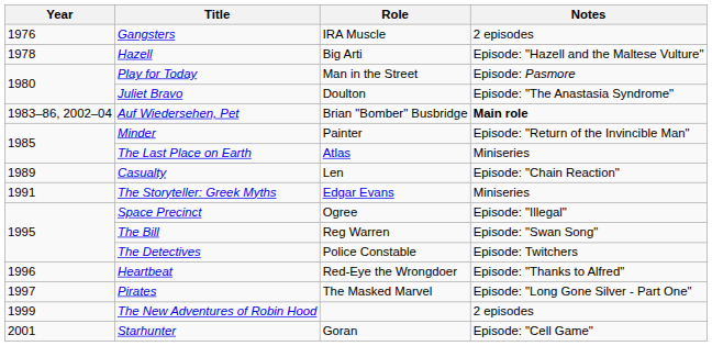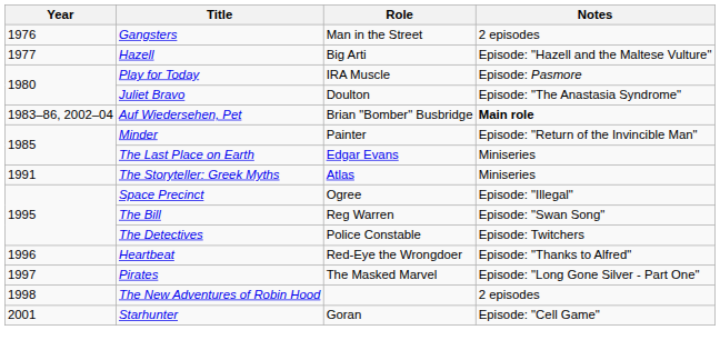 <table class="wikitable sortable plainrowheaders">
 <tr>
 <th>Year</th>
 <th>Title</th>
 <th>Role</th>
 <th>Notes</th>
 </tr>
 <tr>
 <td>1976</td>
 <td><em><a href='#'>Gangsters</a></em></td>
-<td>IRA Muscle</td>
+<td>Man in the Street</td>
 <td>2 episodes</td>
 </tr>
 <tr>
-<td>1978</td>
+<td>1977</td>
 <td><a href='#'><em>Hazell</em></a></td>
 <td>Big Arti</td>
 <td>Episode: "Hazell and the Maltese Vulture"</td>
 </tr>
 <tr>
 <td rowspan="2">1980</td>
 <td><em><a href='#'>Play for Today</a></em></td>
-<td>Man in the Street</td>
+<td>IRA Muscle</td>
 <td>Episode: <em>Pasmore</em></td>
 </tr>
 <tr>
 <td><a href='#'><em>Juliet Bravo</em></a></td>
 <td>Doulton</td>
 <td>Episode: "The Anastasia Syndrome"</td>
 </tr>
 <tr>
 <td>1983–86, 2002–04</td>
 <td><em><a href='#'>Auf Wiedersehen, Pet</a></em></td>
 <td>Brian "Bomber" Busbridge</td>
 <td><strong>Main role</strong></td>
 </tr>
 <tr>
 <td rowspan=2>1985</td>
 <td><em><a href='#'>Minder</a></em></td>
 <td>Painter</td>
 <td>Episode: "Return of the Invincible Man"</td>
 </tr>
 <tr>
 <td><em><a href='#'>The Last Place on Earth</a></em></td>
-<td><a href='#'>Atlas</a></td>
+<td><a href='#'>Edgar Evans</a></td>
 <td>Miniseries</td>
-</tr>
-<tr>
-<td>1989</td>
-<td><em><a href='#'>Casualty</a></em></td>
-<td>Len</td>
-<td>Episode: "Chain Reaction"</td>
 </tr>
 <tr>
 <td>1991</td>
 <td><em><a href='#'>The Storyteller: Greek Myths</a></em></td>
-<td><a href='#'>Edgar Evans</a></td>
+<td><a href='#'>Atlas</a></td>
 <td>Miniseries</td>
 </tr>
 <tr>
 <td rowspan="3">1995</td>
 <td><a href='#'><em>Space Precinct</em></a></td>
 <td>Ogree</td>
 <td>Episode: "Illegal"</td>
 </tr>
 <tr>
 <td><em><a href='#'>The Bill</a></em></td>
 <td>Reg Warren</td>
 <td>Episode: "Swan Song"</td>
 </tr>
 <tr>
 <td><a href='#'><em>The Detectives</em></a></td>
 <td>Police Constable</td>
 <td>Episode: Twitchers</td>
 </tr>
 <tr>
 <td>1996</td>
 <td><em><a href='#'>Heartbeat</a></em></td>
 <td>Red-Eye the Wrongdoer</td>
 <td>Episode: "Thanks to Alfred"</td>
 </tr>
 <tr>
 <td>1997</td>
 <td><a href='#'><em>Pirates</em></a></td>
 <td>The Masked Marvel</td>
 <td>Episode: "Long Gone Silver - Part One"</td>
 </tr>
 <tr>
-<td>1999</td>
+<td>1998</td>
 <td><a href='#'><em>The New Adventures of Robin Hood</em></a></td>
 <td></td>
 <td>2 episodes</td>
 </tr>
 <tr>
 <td>2001</td>
 <td><em><a href='#'>Starhunter</a></em></td>
 <td>Goran</td>
 <td>Episode: "Cell Game"</td>
 </tr>
 </table>
